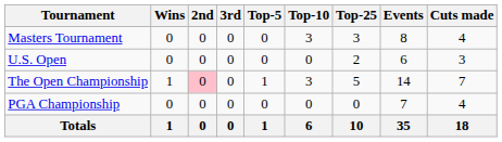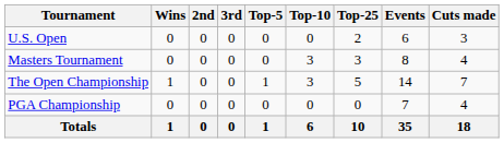 <table class=wikitable style="text-align:center">
 <tr>
 <th>Tournament</th>
 <th>Wins</th>
 <th>2nd</th>
 <th>3rd</th>
 <th>Top-5</th>
 <th>Top-10</th>
 <th>Top-25</th>
 <th>Events</th>
 <th>Cuts made</th>
 </tr>
 <tr>
+<td align=left><a href='#'>U.S. Open</a></td>
+<td>0</td>
+<td>0</td>
+<td>0</td>
+<td>0</td>
+<td>0</td>
+<td>2</td>
+<td>6</td>
+<td>3</td>
+</tr>
+<tr>
 <td align=left><a href='#'>Masters Tournament</a></td>
 <td>0</td>
 <td>0</td>
 <td>0</td>
 <td>0</td>
 <td>3</td>
 <td>3</td>
 <td>8</td>
 <td>4</td>
 </tr>
 <tr>
-<td align=left><a href='#'>U.S. Open</a></td>
-<td>0</td>
-<td>0</td>
-<td>0</td>
-<td>0</td>
-<td>0</td>
-<td>2</td>
-<td>6</td>
-<td>3</td>
-</tr>
-<tr>
 <td align=left><a href='#'>The Open Championship</a></td>
 <td>1</td>
-<td style="background: pink;">0</td>
+<td>0</td>
 <td>0</td>
 <td>1</td>
 <td>3</td>
 <td>5</td>
 <td>14</td>
 <td>7</td>
 </tr>
 <tr>
 <td align=left><a href='#'>PGA Championship</a></td>
 <td>0</td>
 <td>0</td>
 <td>0</td>
 <td>0</td>
 <td>0</td>
 <td>0</td>
 <td>7</td>
 <td>4</td>
 </tr>
 <tr>
 <th>Totals</th>
 <th>1</th>
 <th>0</th>
 <th>0</th>
 <th>1</th>
 <th>6</th>
 <th>10</th>
 <th>35</th>
 <th>18</th>
 </tr>
 </table>
